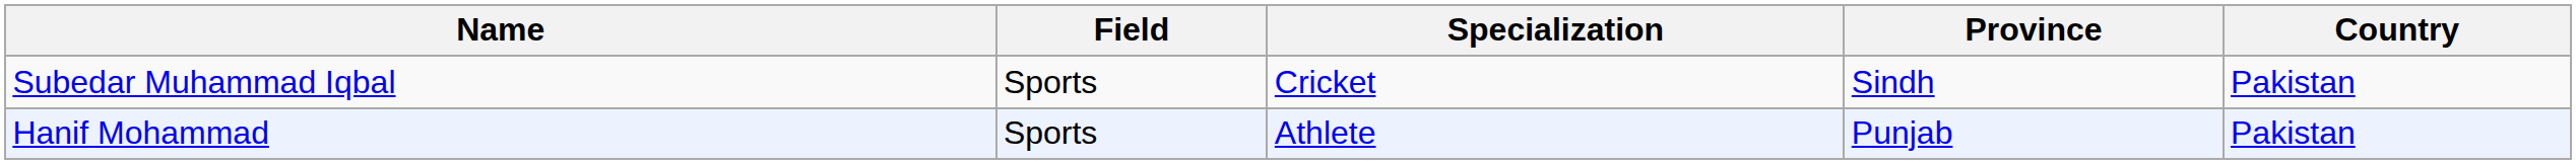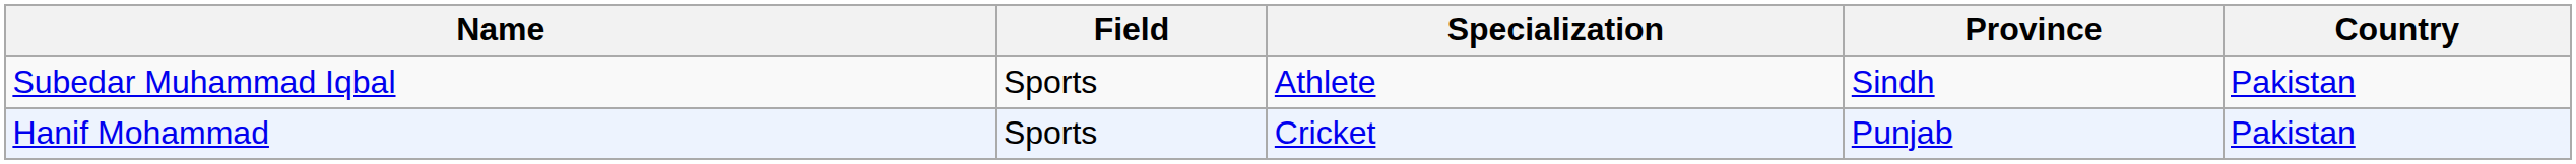 <table class="wikitable sortable" border="0" width="100%">
 <tr>
 <th>Name</th>
 <th>Field</th>
 <th>Specialization</th>
 <th>Province</th>
 <th>Country</th>
 </tr>
 <tr bgcolor=#edf3fe>
 </tr>
 <tr>
 <td><a href='#'>Subedar Muhammad Iqbal</a></td>
 <td>Sports</td>
-<td><a href='#'>Cricket</a></td>
+<td><a href='#'>Athlete</a></td>
 <td><a href='#'>Sindh</a></td>
 <td><a href='#'>Pakistan</a></td>
 </tr>
 <tr bgcolor=#edf3fe>
 <td><a href='#'>Hanif Mohammad</a></td>
 <td>Sports</td>
-<td><a href='#'>Athlete</a></td>
+<td><a href='#'>Cricket</a></td>
 <td><a href='#'>Punjab</a></td>
 <td><a href='#'>Pakistan</a></td>
 </tr>
 <tr>
 </tr>
 </table>
